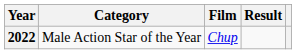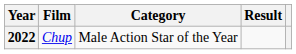 <table class="wikitable">
 <tr>
 <th>Year</th>
+<th>Film</th>
 <th>Category</th>
-<th>Film</th>
 <th>Result</th>
 <th></th>
 </tr>
 <tr>
 <th>2022</th>
+<td><a href='#'><em>Chup</em></a></td>
 <td>Male Action Star of the Year</td>
-<td><a href='#'><em>Chup</em></a></td>
 <td></td>
 <th></th>
 </tr>
 </table>
